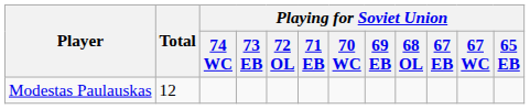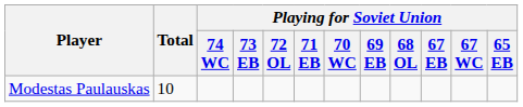 <table class="wikitable">
 <tr>
 <th rowspan="2">Player</th>
 <th rowspan="2">Total</th>
 <th colspan="10"><em>Playing for</em>  <em><a href='#'>Soviet Union</a></em></th>
 </tr>
 <tr>
 <th><a href='#'>74<br>WC</a></th>
 <th><a href='#'>73<br>EB</a></th>
 <th><a href='#'>72<br>OL</a></th>
 <th><a href='#'>71<br>EB</a></th>
 <th><a href='#'>70<br>WC</a></th>
 <th><a href='#'>69<br>EB</a></th>
 <th><a href='#'>68<br>OL</a></th>
 <th><a href='#'>67<br>EB</a></th>
 <th><a href='#'>67<br>WC</a></th>
 <th><a href='#'>65<br>EB</a></th>
 </tr>
 <tr>
 <td><a href='#'>Modestas Paulauskas</a></td>
-<td>12</td>
+<td>10</td>
 <td></td>
 <td></td>
 <td></td>
 <td></td>
 <td></td>
 <td></td>
 <td></td>
 <td></td>
 <td></td>
 <td></td>
 </tr>
 </table>
